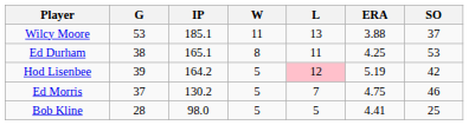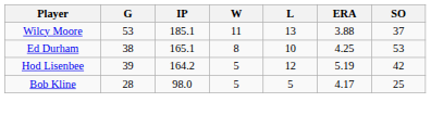 <table class="wikitable sortable">
 <tr>
 <th bgcolor="#DDDDFF" width="16%">Player</th>
 <th bgcolor="#DDDDFF" width="9%">G</th>
 <th bgcolor="#DDDDFF" width="9%">IP</th>
 <th bgcolor="#DDDDFF" width="9%">W</th>
 <th bgcolor="#DDDDFF" width="9%">L</th>
 <th bgcolor="#DDDDFF" width="9%">ERA</th>
 <th bgcolor="#DDDDFF" width="9%">SO</th>
 </tr>
 <tr align="center">
 <td><a href='#'>Wilcy Moore</a></td>
 <td>53</td>
 <td>185.1</td>
 <td>11</td>
 <td>13</td>
 <td>3.88</td>
 <td>37</td>
 </tr>
 <tr align="center">
 <td><a href='#'>Ed Durham</a></td>
 <td>38</td>
 <td>165.1</td>
 <td>8</td>
-<td>11</td>
+<td>10</td>
 <td>4.25</td>
 <td>53</td>
 </tr>
 <tr align="center">
 <td><a href='#'>Hod Lisenbee</a></td>
 <td>39</td>
 <td>164.2</td>
 <td>5</td>
-<td style="background: pink;">12</td>
+<td>12</td>
 <td>5.19</td>
 <td>42</td>
-</tr>
-<tr align="center">
-<td><a href='#'>Ed Morris</a></td>
-<td>37</td>
-<td>130.2</td>
-<td>5</td>
-<td>7</td>
-<td>4.75</td>
-<td>46</td>
 </tr>
 <tr align="center">
 <td><a href='#'>Bob Kline</a></td>
 <td>28</td>
 <td>98.0</td>
 <td>5</td>
 <td>5</td>
-<td>4.41</td>
+<td>4.17</td>
 <td>25</td>
 </tr>
 </table>
